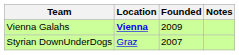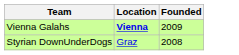 <table class="wikitable">
 <tr>
 <th>Team</th>
 <th>Location</th>
 <th>Founded</th>
-<th>Notes</th>
 </tr>
 <tr bgcolor="#CCFF99">
 <td>Vienna Galahs</td>
 <td><strong><a href='#'>Vienna</a></strong></td>
 <td>2009</td>
-<td></td>
 </tr>
 <tr bgcolor="#CCFF99">
 <td>Styrian DownUnderDogs</td>
 <td><a href='#'>Graz</a></td>
-<td>2007</td>
-<td></td>
+<td>2008</td>
 </tr>
 </table>
